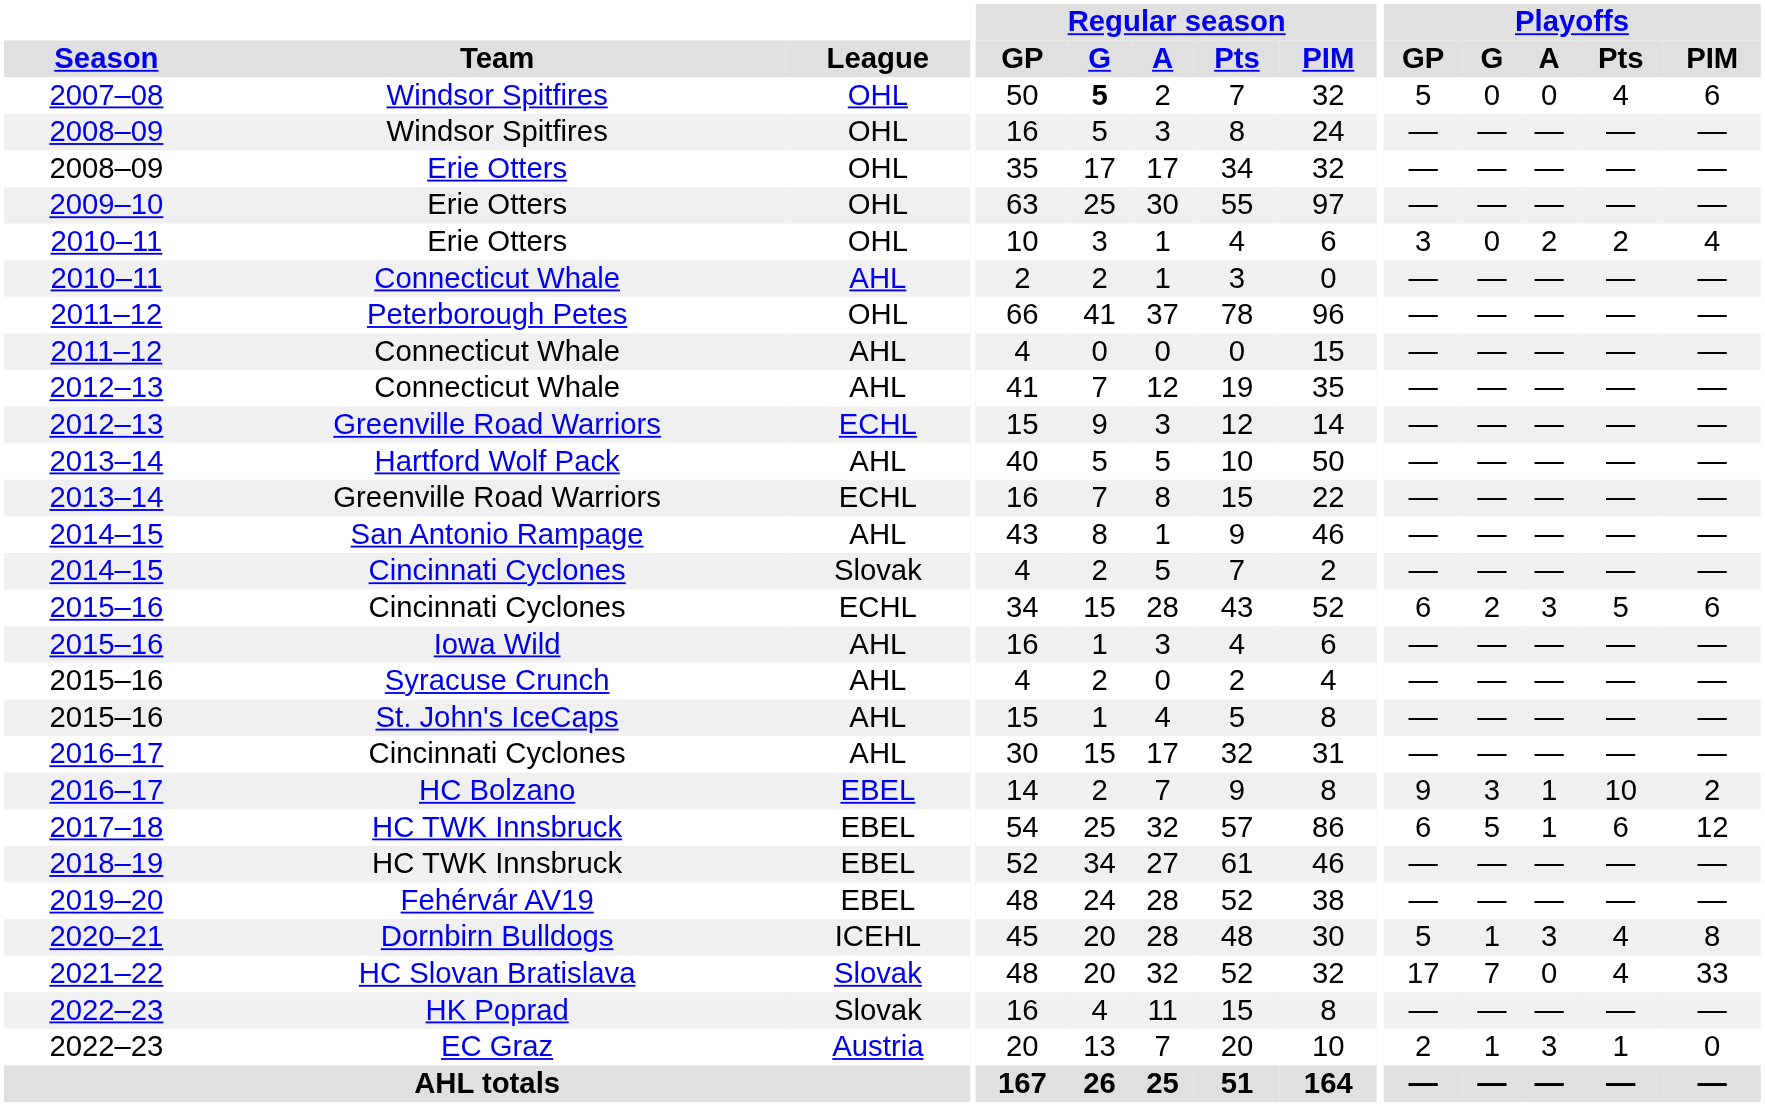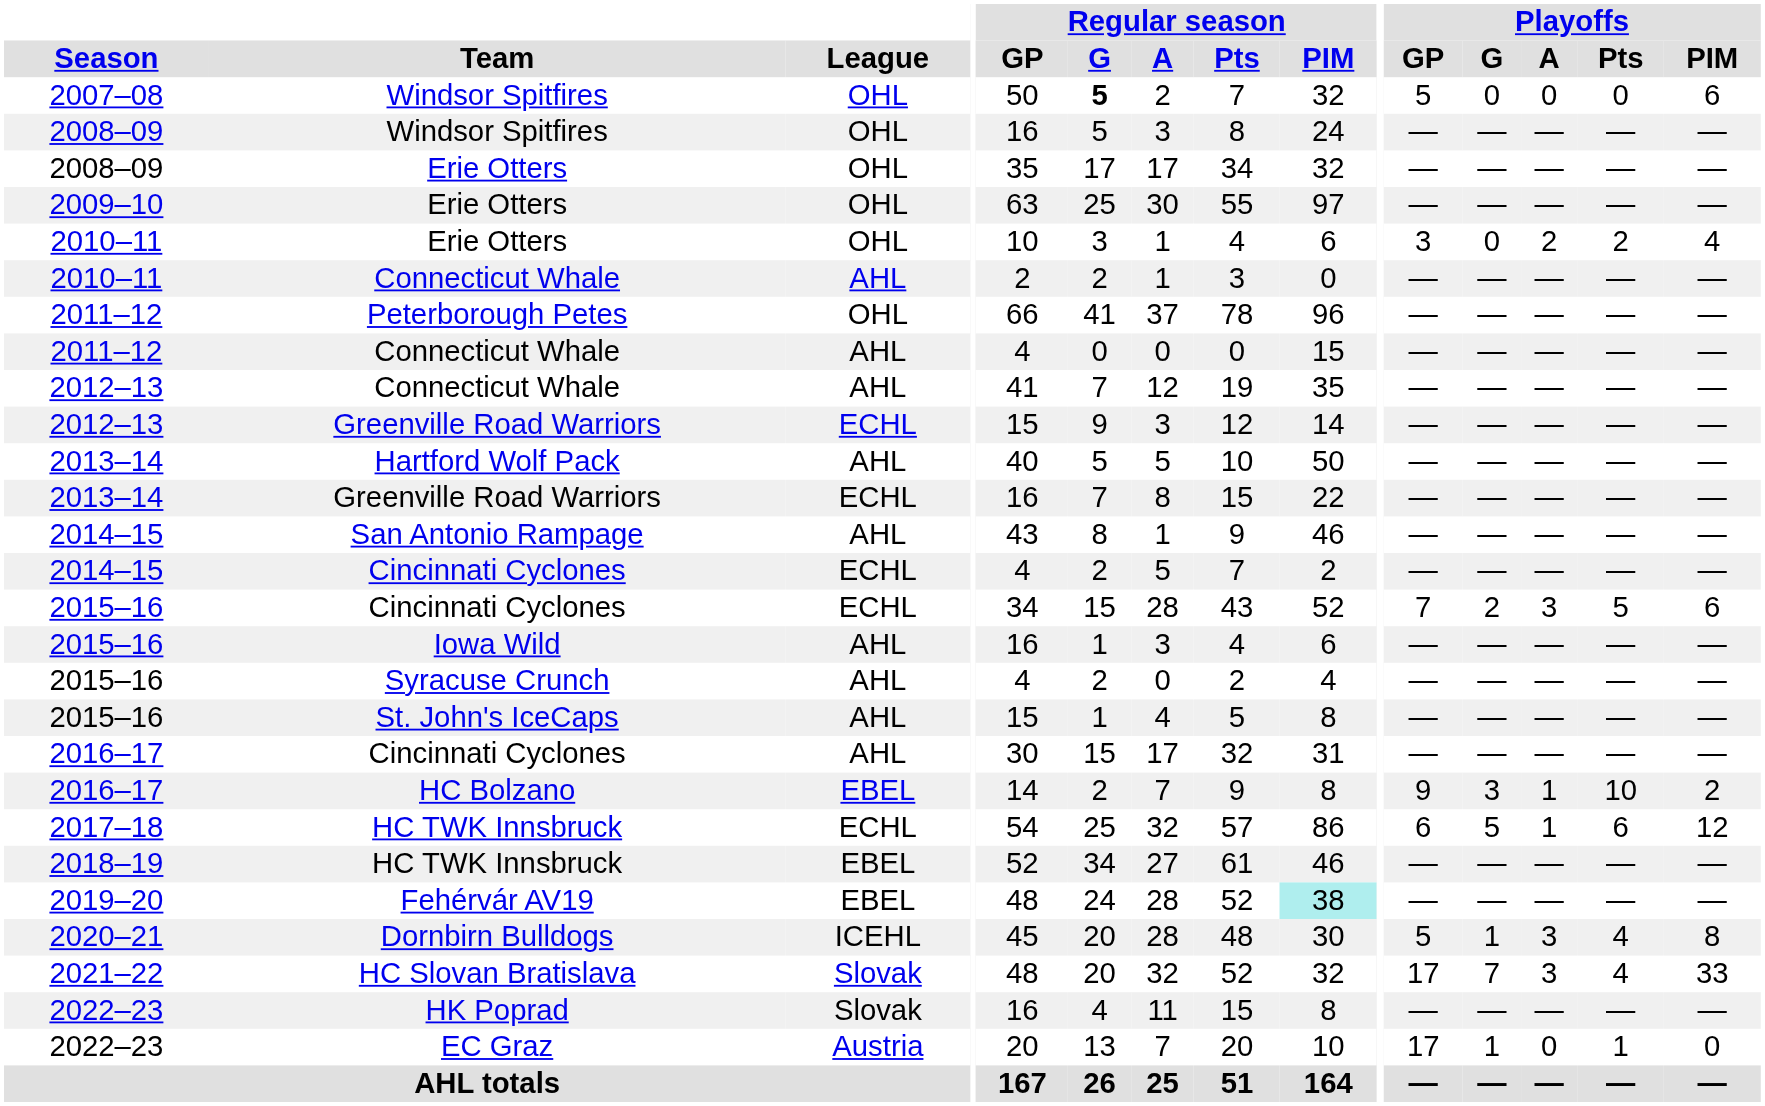 <table border="0" cellpadding="1" cellspacing="0" style="text-align:center; width:60em">
 <tr bgcolor="#e0e0e0">
 <th colspan="3" bgcolor="#ffffff"></th>
 <th rowspan="99" bgcolor="#ffffff"></th>
 <th colspan="5"><a href='#'>Regular season</a></th>
 <th rowspan="99" bgcolor="#ffffff"></th>
 <th colspan="5"><a href='#'>Playoffs</a></th>
 </tr>
 <tr bgcolor="#e0e0e0">
 <th><a href='#'>Season</a></th>
 <th>Team</th>
 <th>League</th>
 <th>GP</th>
 <th><a href='#'>G</a></th>
 <th><a href='#'>A</a></th>
 <th><a href='#'>Pts</a></th>
 <th><a href='#'>PIM</a></th>
 <th>GP</th>
 <th>G</th>
 <th>A</th>
 <th>Pts</th>
 <th>PIM</th>
 </tr>
 <tr>
 <td><a href='#'>2007–08</a></td>
 <td><a href='#'>Windsor Spitfires</a></td>
 <td><a href='#'>OHL</a></td>
 <td>50</td>
 <td><strong>5</strong></td>
 <td>2</td>
 <td>7</td>
 <td>32</td>
 <td>5</td>
 <td>0</td>
 <td>0</td>
-<td>4</td>
+<td>0</td>
 <td>6</td>
 </tr>
 <tr bgcolor="#f0f0f0">
 <td><a href='#'>2008–09</a></td>
 <td>Windsor Spitfires</td>
 <td>OHL</td>
 <td>16</td>
 <td>5</td>
 <td>3</td>
 <td>8</td>
 <td>24</td>
 <td>—</td>
 <td>—</td>
 <td>—</td>
 <td>—</td>
 <td>—</td>
 </tr>
 <tr>
 <td>2008–09</td>
 <td><a href='#'>Erie Otters</a></td>
 <td>OHL</td>
 <td>35</td>
 <td>17</td>
 <td>17</td>
 <td>34</td>
 <td>32</td>
 <td>—</td>
 <td>—</td>
 <td>—</td>
 <td>—</td>
 <td>—</td>
 </tr>
 <tr bgcolor="#f0f0f0">
 <td><a href='#'>2009–10</a></td>
 <td>Erie Otters</td>
 <td>OHL</td>
 <td>63</td>
 <td>25</td>
 <td>30</td>
 <td>55</td>
 <td>97</td>
 <td>—</td>
 <td>—</td>
 <td>—</td>
 <td>—</td>
 <td>—</td>
 </tr>
 <tr>
 <td><a href='#'>2010–11</a></td>
 <td>Erie Otters</td>
 <td>OHL</td>
 <td>10</td>
 <td>3</td>
 <td>1</td>
 <td>4</td>
 <td>6</td>
 <td>3</td>
 <td>0</td>
 <td>2</td>
 <td>2</td>
 <td>4</td>
 </tr>
 <tr bgcolor="#f0f0f0">
 <td><a href='#'>2010–11</a></td>
 <td><a href='#'>Connecticut Whale</a></td>
 <td><a href='#'>AHL</a></td>
 <td>2</td>
 <td>2</td>
 <td>1</td>
 <td>3</td>
 <td>0</td>
 <td>—</td>
 <td>—</td>
 <td>—</td>
 <td>—</td>
 <td>—</td>
 </tr>
 <tr>
 <td><a href='#'>2011–12</a></td>
 <td><a href='#'>Peterborough Petes</a></td>
 <td>OHL</td>
 <td>66</td>
 <td>41</td>
 <td>37</td>
 <td>78</td>
 <td>96</td>
 <td>—</td>
 <td>—</td>
 <td>—</td>
 <td>—</td>
 <td>—</td>
 </tr>
 <tr bgcolor="#f0f0f0">
 <td><a href='#'>2011–12</a></td>
 <td>Connecticut Whale</td>
 <td>AHL</td>
 <td>4</td>
 <td>0</td>
 <td>0</td>
 <td>0</td>
 <td>15</td>
 <td>—</td>
 <td>—</td>
 <td>—</td>
 <td>—</td>
 <td>—</td>
 </tr>
 <tr>
 <td><a href='#'>2012–13</a></td>
 <td>Connecticut Whale</td>
 <td>AHL</td>
 <td>41</td>
 <td>7</td>
 <td>12</td>
 <td>19</td>
 <td>35</td>
 <td>—</td>
 <td>—</td>
 <td>—</td>
 <td>—</td>
 <td>—</td>
 </tr>
 <tr bgcolor="#f0f0f0">
 <td><a href='#'>2012–13</a></td>
 <td><a href='#'>Greenville Road Warriors</a></td>
 <td><a href='#'>ECHL</a></td>
 <td>15</td>
 <td>9</td>
 <td>3</td>
 <td>12</td>
 <td>14</td>
 <td>—</td>
 <td>—</td>
 <td>—</td>
 <td>—</td>
 <td>—</td>
 </tr>
 <tr>
 <td><a href='#'>2013–14</a></td>
 <td><a href='#'>Hartford Wolf Pack</a></td>
 <td>AHL</td>
 <td>40</td>
 <td>5</td>
 <td>5</td>
 <td>10</td>
 <td>50</td>
 <td>—</td>
 <td>—</td>
 <td>—</td>
 <td>—</td>
 <td>—</td>
 </tr>
 <tr bgcolor="#f0f0f0">
 <td><a href='#'>2013–14</a></td>
 <td>Greenville Road Warriors</td>
 <td>ECHL</td>
 <td>16</td>
 <td>7</td>
 <td>8</td>
 <td>15</td>
 <td>22</td>
 <td>—</td>
 <td>—</td>
 <td>—</td>
 <td>—</td>
 <td>—</td>
 </tr>
 <tr>
 <td><a href='#'>2014–15</a></td>
 <td><a href='#'>San Antonio Rampage</a></td>
 <td>AHL</td>
 <td>43</td>
 <td>8</td>
 <td>1</td>
 <td>9</td>
 <td>46</td>
 <td>—</td>
 <td>—</td>
 <td>—</td>
 <td>—</td>
 <td>—</td>
 </tr>
 <tr bgcolor="#f0f0f0">
 <td><a href='#'>2014–15</a></td>
 <td><a href='#'>Cincinnati Cyclones</a></td>
-<td>Slovak</td>
+<td>ECHL</td>
 <td>4</td>
 <td>2</td>
 <td>5</td>
 <td>7</td>
 <td>2</td>
 <td>—</td>
 <td>—</td>
 <td>—</td>
 <td>—</td>
 <td>—</td>
 </tr>
 <tr>
 <td><a href='#'>2015–16</a></td>
 <td>Cincinnati Cyclones</td>
 <td>ECHL</td>
 <td>34</td>
 <td>15</td>
 <td>28</td>
 <td>43</td>
 <td>52</td>
-<td>6</td>
+<td>7</td>
 <td>2</td>
 <td>3</td>
 <td>5</td>
 <td>6</td>
 </tr>
 <tr bgcolor="#f0f0f0">
 <td><a href='#'>2015–16</a></td>
 <td><a href='#'>Iowa Wild</a></td>
 <td>AHL</td>
 <td>16</td>
 <td>1</td>
 <td>3</td>
 <td>4</td>
 <td>6</td>
 <td>—</td>
 <td>—</td>
 <td>—</td>
 <td>—</td>
 <td>—</td>
 </tr>
 <tr>
 <td>2015–16</td>
 <td><a href='#'>Syracuse Crunch</a></td>
 <td>AHL</td>
 <td>4</td>
 <td>2</td>
 <td>0</td>
 <td>2</td>
 <td>4</td>
 <td>—</td>
 <td>—</td>
 <td>—</td>
 <td>—</td>
 <td>—</td>
 </tr>
 <tr bgcolor="#f0f0f0">
 <td>2015–16</td>
 <td><a href='#'>St. John's IceCaps</a></td>
 <td>AHL</td>
 <td>15</td>
 <td>1</td>
 <td>4</td>
 <td>5</td>
 <td>8</td>
 <td>—</td>
 <td>—</td>
 <td>—</td>
 <td>—</td>
 <td>—</td>
 </tr>
 <tr>
 <td><a href='#'>2016–17</a></td>
 <td>Cincinnati Cyclones</td>
 <td>AHL</td>
 <td>30</td>
 <td>15</td>
 <td>17</td>
 <td>32</td>
 <td>31</td>
 <td>—</td>
 <td>—</td>
 <td>—</td>
 <td>—</td>
 <td>—</td>
 </tr>
 <tr bgcolor="#f0f0f0">
 <td><a href='#'>2016–17</a></td>
 <td><a href='#'>HC Bolzano</a></td>
 <td><a href='#'>EBEL</a></td>
 <td>14</td>
 <td>2</td>
 <td>7</td>
 <td>9</td>
 <td>8</td>
 <td>9</td>
 <td>3</td>
 <td>1</td>
 <td>10</td>
 <td>2</td>
 </tr>
 <tr>
 <td><a href='#'>2017–18</a></td>
 <td><a href='#'>HC TWK Innsbruck</a></td>
-<td>EBEL</td>
+<td>ECHL</td>
 <td>54</td>
 <td>25</td>
 <td>32</td>
 <td>57</td>
 <td>86</td>
 <td>6</td>
 <td>5</td>
 <td>1</td>
 <td>6</td>
 <td>12</td>
 </tr>
 <tr bgcolor="#f0f0f0">
 <td><a href='#'>2018–19</a></td>
 <td>HC TWK Innsbruck</td>
 <td>EBEL</td>
 <td>52</td>
 <td>34</td>
 <td>27</td>
 <td>61</td>
 <td>46</td>
 <td>—</td>
 <td>—</td>
 <td>—</td>
 <td>—</td>
 <td>—</td>
 </tr>
 <tr>
 <td><a href='#'>2019–20</a></td>
 <td><a href='#'>Fehérvár AV19</a></td>
 <td>EBEL</td>
 <td>48</td>
 <td>24</td>
 <td>28</td>
 <td>52</td>
-<td>38</td>
+<td style="background: paleturquoise;">38</td>
 <td>—</td>
 <td>—</td>
 <td>—</td>
 <td>—</td>
 <td>—</td>
 </tr>
 <tr bgcolor="#f0f0f0">
 <td><a href='#'>2020–21</a></td>
 <td><a href='#'>Dornbirn Bulldogs</a></td>
 <td>ICEHL</td>
 <td>45</td>
 <td>20</td>
 <td>28</td>
 <td>48</td>
 <td>30</td>
 <td>5</td>
 <td>1</td>
 <td>3</td>
 <td>4</td>
 <td>8</td>
 </tr>
 <tr>
 <td><a href='#'>2021–22</a></td>
 <td><a href='#'>HC Slovan Bratislava</a></td>
 <td><a href='#'>Slovak</a></td>
 <td>48</td>
 <td>20</td>
 <td>32</td>
 <td>52</td>
 <td>32</td>
 <td>17</td>
 <td>7</td>
-<td>0</td>
+<td>3</td>
 <td>4</td>
 <td>33</td>
 </tr>
 <tr bgcolor="#f0f0f0">
 <td><a href='#'>2022–23</a></td>
 <td><a href='#'>HK Poprad</a></td>
 <td>Slovak</td>
 <td>16</td>
 <td>4</td>
 <td>11</td>
 <td>15</td>
 <td>8</td>
 <td>—</td>
 <td>—</td>
 <td>—</td>
 <td>—</td>
 <td>—</td>
 </tr>
 <tr>
 <td>2022–23</td>
 <td><a href='#'>EC Graz</a></td>
 <td><a href='#'>Austria</a></td>
 <td>20</td>
 <td>13</td>
 <td>7</td>
 <td>20</td>
 <td>10</td>
-<td>2</td>
+<td>17</td>
 <td>1</td>
-<td>3</td>
+<td>0</td>
 <td>1</td>
 <td>0</td>
 </tr>
 <tr bgcolor="#e0e0e0">
 <th colspan="3">AHL totals</th>
 <th>167</th>
 <th>26</th>
 <th>25</th>
 <th>51</th>
 <th>164</th>
 <th>—</th>
 <th>—</th>
 <th>—</th>
 <th>—</th>
 <th>—</th>
 </tr>
 </table>
